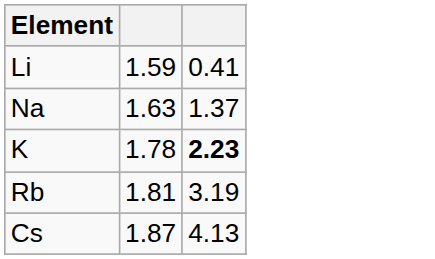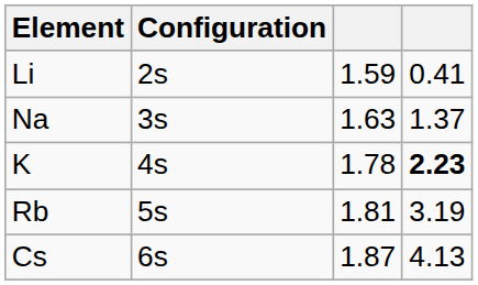 <table class="wikitable">
 <tr>
 <th>Element</th>
+<th>Configuration</th>
 <th></th>
 <th></th>
 </tr>
 <tr>
 <td>Li</td>
+<td>2s</td>
 <td>1.59</td>
 <td>0.41</td>
 </tr>
 <tr>
 <td>Na</td>
+<td>3s</td>
 <td>1.63</td>
 <td>1.37</td>
 </tr>
 <tr>
 <td>K</td>
+<td>4s</td>
 <td>1.78</td>
 <td><strong>2.23</strong></td>
 </tr>
 <tr>
 <td>Rb</td>
+<td>5s</td>
 <td>1.81</td>
 <td>3.19</td>
 </tr>
 <tr>
 <td>Cs</td>
+<td>6s</td>
 <td>1.87</td>
 <td>4.13</td>
 </tr>
 </table>
